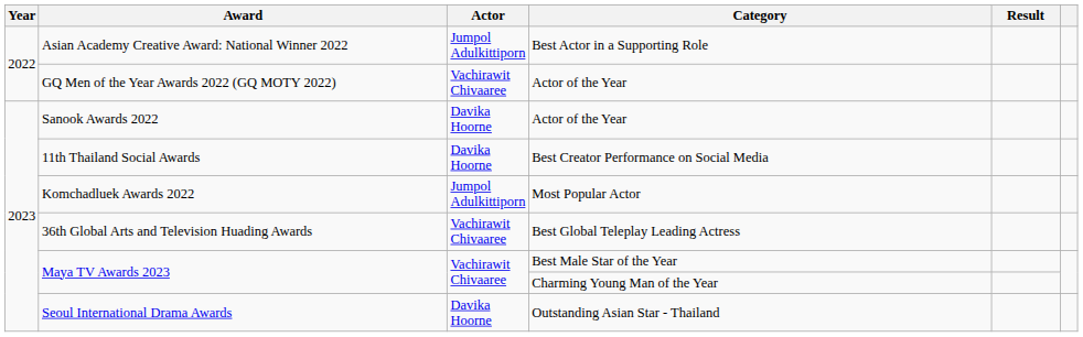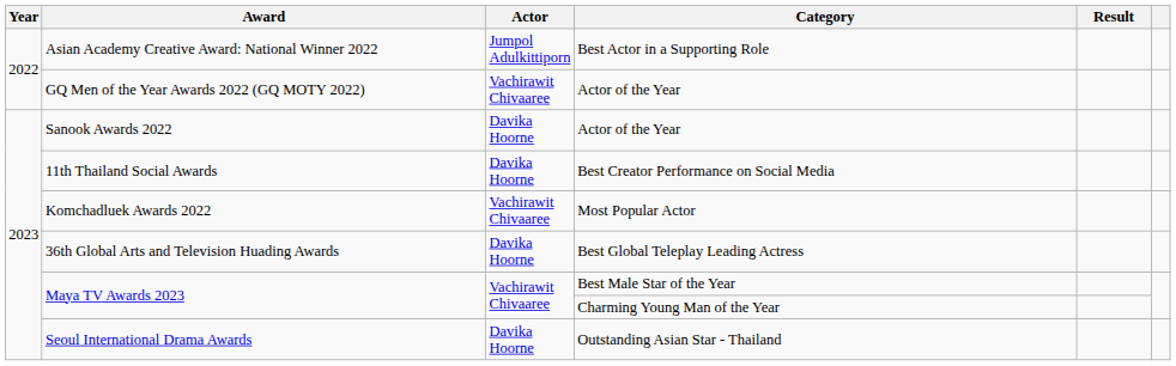 <table class="wikitable sortable">
 <tr>
 <th scope="col" style="width:1em;">Year</th>
 <th scope="col" style="width:35em;">Award</th>
 <th scope="col" style="width:3em;">Actor</th>
 <th scope="col" style="width:40em;">Category</th>
 <th scope="col" style="width:5em;">Result</th>
 <th scope="col" style="width:1em;" class="unsortable"></th>
 </tr>
 <tr>
 <td rowspan="2">2022</td>
 <td>Asian Academy Creative Award: National Winner 2022</td>
 <td><a href='#'>Jumpol Adulkittiporn</a></td>
 <td>Best Actor in a Supporting Role</td>
 <td></td>
 <td align="center"></td>
 </tr>
 <tr>
 <td>GQ Men of the Year Awards 2022 (GQ MOTY 2022)</td>
 <td><a href='#'>Vachirawit Chivaaree</a></td>
 <td>Actor of the Year</td>
 <td></td>
 <td align="center"></td>
 </tr>
 <tr>
 <td rowspan="7">2023</td>
 <td>Sanook Awards 2022</td>
 <td><a href='#'>Davika Hoorne</a></td>
 <td>Actor of the Year</td>
 <td></td>
 <td></td>
 </tr>
 <tr>
 <td>11th Thailand Social Awards</td>
 <td><a href='#'>Davika Hoorne</a></td>
 <td>Best Creator Performance on Social Media</td>
 <td></td>
 <td align="center"></td>
 </tr>
 <tr>
 <td>Komchadluek Awards 2022</td>
-<td><a href='#'>Jumpol Adulkittiporn</a></td>
+<td><a href='#'>Vachirawit Chivaaree</a></td>
 <td>Most Popular Actor</td>
 <td></td>
 <td align="center"></td>
 </tr>
 <tr>
 <td>36th Global Arts and Television Huading Awards</td>
-<td><a href='#'>Vachirawit Chivaaree</a></td>
+<td><a href='#'>Davika Hoorne</a></td>
 <td>Best Global Teleplay Leading Actress</td>
 <td></td>
 <td align="center"></td>
 </tr>
 <tr>
 <td rowspan="2"><a href='#'>Maya TV Awards 2023</a></td>
 <td rowspan="2"><a href='#'>Vachirawit Chivaaree</a></td>
 <td>Best Male Star of the Year</td>
 <td></td>
 <td rowspan="2" ; align="center"></td>
 </tr>
 <tr>
 <td>Charming Young Man of the Year</td>
 <td></td>
 </tr>
 <tr>
 <td><a href='#'>Seoul International Drama Awards</a></td>
 <td><a href='#'>Davika Hoorne</a></td>
 <td>Outstanding Asian Star - Thailand</td>
 <td></td>
 <td align="center"></td>
 </tr>
 </table>
